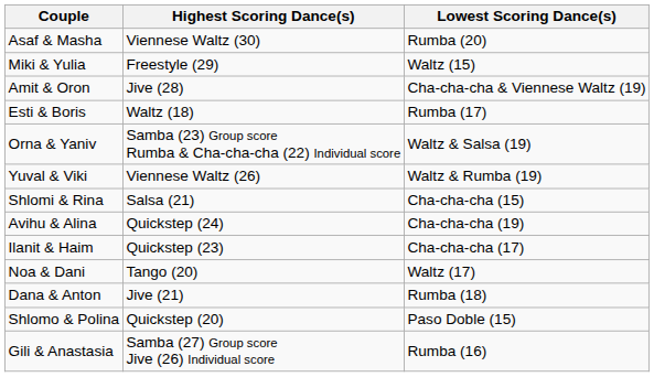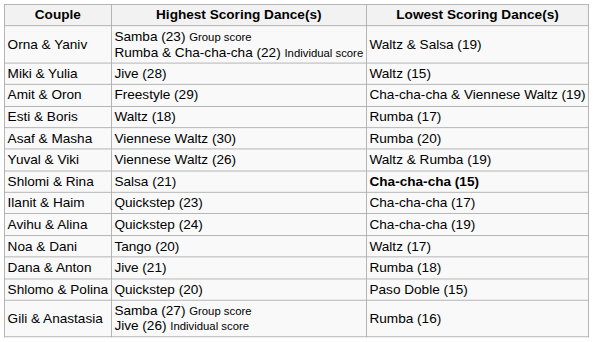 <table class="wikitable">
 <tr>
 <th>Couple</th>
 <th>Highest Scoring Dance(s)</th>
 <th>Lowest Scoring Dance(s)</th>
 </tr>
 <tr>
-<td>Asaf & Masha</td>
-<td>Viennese Waltz (30)</td>
-<td>Rumba (20)</td>
+<td>Orna & Yaniv</td>
+<td>Samba (23) <small>Group score</small><br>Rumba & Cha-cha-cha (22) <small>Individual score</small></td>
+<td>Waltz & Salsa (19)</td>
 </tr>
 <tr>
 <td>Miki & Yulia</td>
-<td>Freestyle (29)</td>
+<td>Jive (28)</td>
 <td>Waltz (15)</td>
 </tr>
 <tr>
 <td>Amit & Oron</td>
-<td>Jive (28)</td>
+<td>Freestyle (29)</td>
 <td>Cha-cha-cha & Viennese Waltz (19)</td>
 </tr>
 <tr>
 <td>Esti & Boris</td>
 <td>Waltz (18)</td>
 <td>Rumba (17)</td>
 </tr>
 <tr>
-<td>Orna & Yaniv</td>
-<td>Samba (23) <small>Group score</small><br>Rumba & Cha-cha-cha (22) <small>Individual score</small></td>
-<td>Waltz & Salsa (19)</td>
+<td>Asaf & Masha</td>
+<td>Viennese Waltz (30)</td>
+<td>Rumba (20)</td>
 </tr>
 <tr>
 <td>Yuval & Viki</td>
 <td>Viennese Waltz (26)</td>
 <td>Waltz & Rumba (19)</td>
 </tr>
 <tr>
 <td>Shlomi & Rina</td>
 <td>Salsa (21)</td>
-<td>Cha-cha-cha (15)</td>
+<td><strong>Cha-cha-cha (15)</strong></td>
+</tr>
+<tr>
+<td>Ilanit & Haim</td>
+<td>Quickstep (23)</td>
+<td>Cha-cha-cha (17)</td>
 </tr>
 <tr>
 <td>Avihu & Alina</td>
 <td>Quickstep (24)</td>
 <td>Cha-cha-cha (19)</td>
-</tr>
-<tr>
-<td>Ilanit & Haim</td>
-<td>Quickstep (23)</td>
-<td>Cha-cha-cha (17)</td>
 </tr>
 <tr>
 <td>Noa & Dani</td>
 <td>Tango (20)</td>
 <td>Waltz (17)</td>
 </tr>
 <tr>
 <td>Dana & Anton</td>
 <td>Jive (21)</td>
 <td>Rumba (18)</td>
 </tr>
 <tr>
 <td>Shlomo & Polina</td>
 <td>Quickstep (20)</td>
 <td>Paso Doble (15)</td>
 </tr>
 <tr>
 <td>Gili & Anastasia</td>
 <td>Samba (27) <small>Group score</small><br>Jive (26) <small>Individual score</small></td>
 <td>Rumba (16)</td>
 </tr>
 </table>
